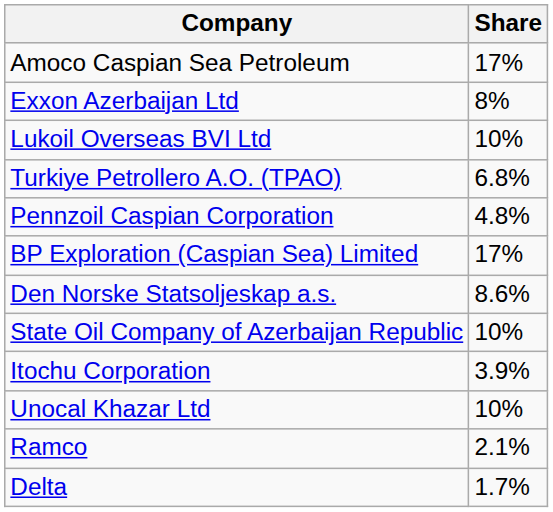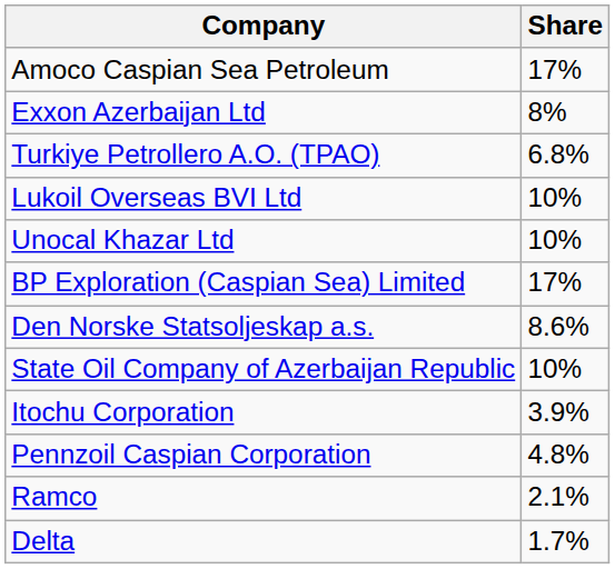 <table class=wikitable>
 <tr>
 <th>Company</th>
 <th>Share</th>
 </tr>
 <tr>
 <td>Amoco Caspian Sea Petroleum</td>
 <td>17%</td>
 </tr>
 <tr>
 <td><a href='#'>Exxon Azerbaijan Ltd</a></td>
 <td>8%</td>
 </tr>
 <tr>
+<td><a href='#'>Turkiye Petrollero A.O. (TPAO)</a></td>
+<td>6.8%</td>
+</tr>
+<tr>
 <td><a href='#'>Lukoil Overseas BVI Ltd</a></td>
 <td>10%</td>
 </tr>
 <tr>
-<td><a href='#'>Turkiye Petrollero A.O. (TPAO)</a></td>
-<td>6.8%</td>
-</tr>
-<tr>
-<td><a href='#'>Pennzoil Caspian Corporation</a></td>
-<td>4.8%</td>
+<td><a href='#'>Unocal Khazar Ltd</a></td>
+<td>10%</td>
 </tr>
 <tr>
 <td><a href='#'>BP Exploration (Caspian Sea) Limited</a></td>
 <td>17%</td>
 </tr>
 <tr>
 <td><a href='#'>Den Norske Statsoljeskap a.s.</a></td>
 <td>8.6%</td>
 </tr>
 <tr>
 <td><a href='#'>State Oil Company of Azerbaijan Republic</a></td>
 <td>10%</td>
 </tr>
 <tr>
 <td><a href='#'>Itochu Corporation</a></td>
 <td>3.9%</td>
 </tr>
 <tr>
-<td><a href='#'>Unocal Khazar Ltd</a></td>
-<td>10%</td>
+<td><a href='#'>Pennzoil Caspian Corporation</a></td>
+<td>4.8%</td>
 </tr>
 <tr>
 <td><a href='#'>Ramco</a></td>
 <td>2.1%</td>
 </tr>
 <tr>
 <td><a href='#'>Delta</a></td>
 <td>1.7%</td>
 </tr>
 </table>
